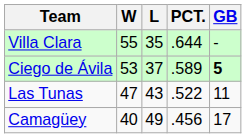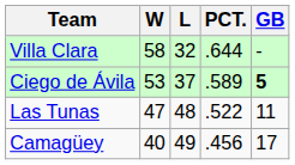 <table class="wikitable">
 <tr>
 <th>Team</th>
 <th>W</th>
 <th>L</th>
 <th>PCT.</th>
 <th><a href='#'>GB</a></th>
 </tr>
 <tr style="background-color:#ccffcc;">
 <td style="text-align: left"><a href='#'>Villa Clara</a></td>
-<td>55</td>
-<td>35</td>
+<td>58</td>
+<td>32</td>
 <td>.644</td>
 <td>-</td>
 </tr>
 <tr style="background-color:#ccffcc;">
 <td style="text-align: left"><a href='#'>Ciego de Ávila</a></td>
 <td>53</td>
 <td>37</td>
 <td>.589</td>
 <td><strong>5</strong></td>
 </tr>
 <tr>
 <td style="text-align: left"><a href='#'>Las Tunas</a></td>
 <td>47</td>
-<td>43</td>
+<td>48</td>
 <td>.522</td>
 <td>11</td>
 </tr>
 <tr>
 <td style="text-align: left"><a href='#'>Camagüey</a></td>
 <td>40</td>
 <td>49</td>
 <td>.456</td>
 <td>17</td>
 </tr>
 </table>
